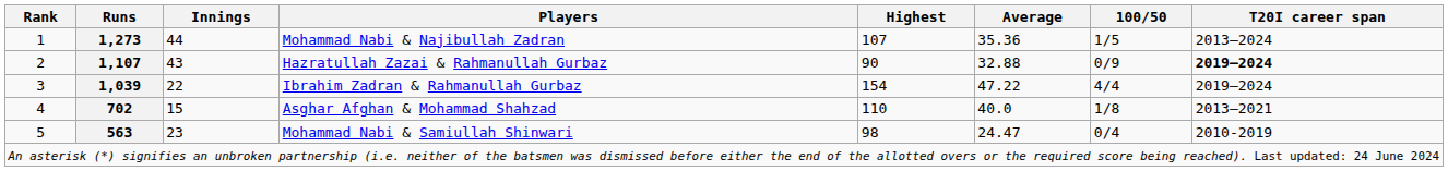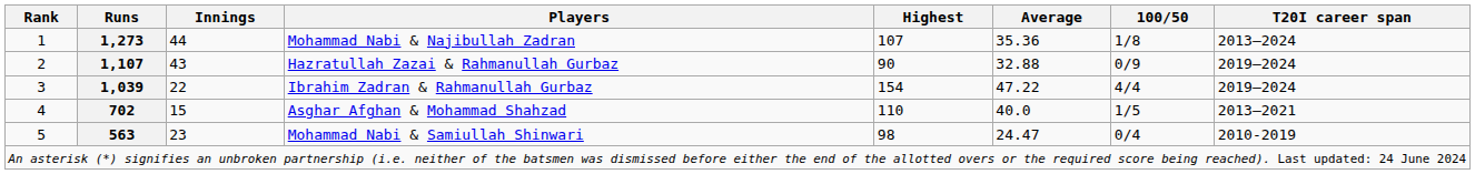 <table class="wikitable sortable" style="text-align:centre;">
 <tr>
 <th scope="col">Rank</th>
 <th scope="col">Runs</th>
 <th scope="col">Innings</th>
 <th scope="col">Players</th>
 <th scope="col">Highest</th>
 <th scope="col">Average</th>
 <th scope="col">100/50</th>
 <th scope="col">T20I career span</th>
 </tr>
 <tr>
 <td align=center>1</td>
 <th scope="row">1,273</th>
 <td>44</td>
 <td><a href='#'>Mohammad Nabi</a> & <a href='#'>Najibullah Zadran</a> </td>
 <td>107</td>
 <td>35.36</td>
-<td>1/5</td>
+<td>1/8</td>
 <td>2013–2024</td>
 </tr>
 <tr>
 <td align=center>2</td>
 <th scope="row">1,107</th>
 <td>43</td>
 <td><a href='#'>Hazratullah Zazai</a> & <a href='#'>Rahmanullah Gurbaz</a> </td>
 <td>90</td>
 <td>32.88</td>
 <td>0/9</td>
-<td><strong>2019–2024</strong></td>
+<td>2019–2024</td>
 </tr>
 <tr>
 <td align=center>3</td>
 <th scope="row">1,039</th>
 <td>22</td>
 <td><a href='#'>Ibrahim Zadran</a> & <a href='#'>Rahmanullah Gurbaz</a> </td>
 <td>154</td>
 <td>47.22</td>
 <td>4/4</td>
 <td>2019–2024</td>
 </tr>
 <tr>
 <td align=center>4</td>
 <th scope="row">702</th>
 <td>15</td>
 <td><a href='#'>Asghar Afghan</a> & <a href='#'>Mohammad Shahzad</a></td>
 <td>110</td>
 <td>40.0</td>
-<td>1/8</td>
+<td>1/5</td>
 <td>2013–2021</td>
 </tr>
 <tr>
 <td align=center>5</td>
 <th scope="row">563</th>
 <td>23</td>
 <td><a href='#'>Mohammad Nabi</a> & <a href='#'>Samiullah Shinwari</a></td>
 <td>98</td>
 <td>24.47</td>
 <td>0/4</td>
 <td>2010-2019</td>
 </tr>
 <tr class="sortbottom">
 <td scope="row" colspan=9><small> <em>An asterisk (*) signifies an unbroken partnership (i.e. neither of the batsmen was dismissed before either the end of the allotted overs or the required score being reached).</em> Last updated: 24 June 2024</small></td>
 </tr>
 </table>
